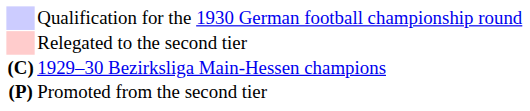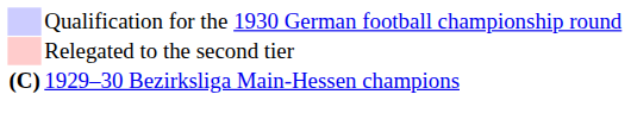 <table style="border: 1px solid #ffffff; background-color: #ffffff" cellspacing="1" cellpadding="1">
 <tr>
 <td bgcolor="#ccccff" width="20"></td>
 <td>Qualification for the <a href='#'>1930 German football championship round</a></td>
 </tr>
 <tr>
 <td bgcolor="#ffcccc"></td>
 <td>Relegated to the second tier</td>
 </tr>
 <tr>
 <th>(C)</th>
 <td><a href='#'>1929–30 Bezirksliga Main-Hessen champions</a></td>
 </tr>
-<tr>
-<th>(P)</th>
-<td>Promoted from the second tier</td>
-</tr>
 </table>
